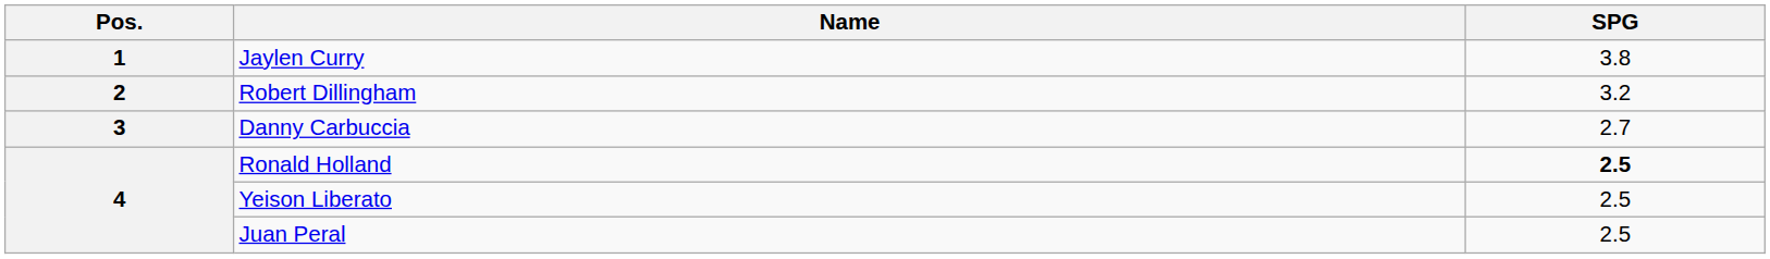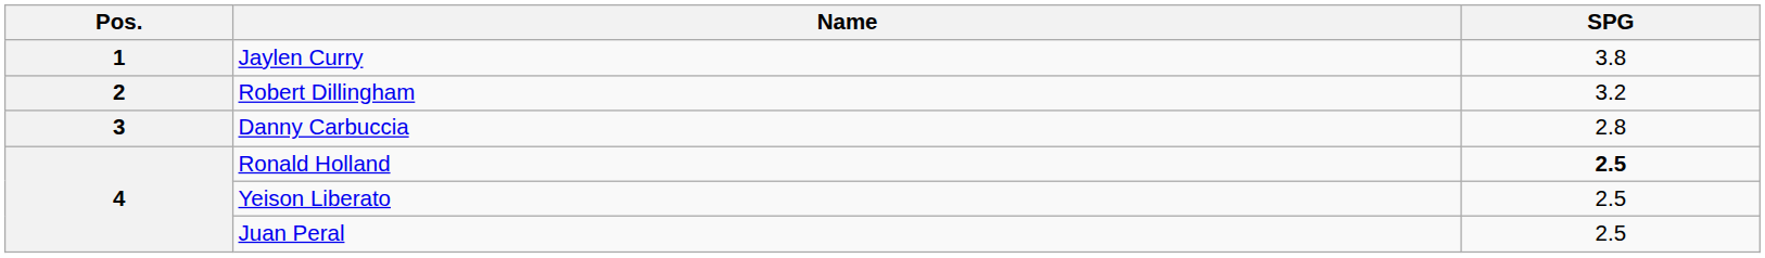 <table class=wikitable width=100% style="text-align:center;">
 <tr>
 <th width="13%">Pos.</th>
 <th width="70%">Name</th>
 <th width="17%">SPG</th>
 </tr>
 <tr>
 <th>1</th>
 <td align=left> <a href='#'>Jaylen Curry</a></td>
 <td>3.8</td>
 </tr>
 <tr>
 <th>2</th>
 <td align=left> <a href='#'>Robert Dillingham</a></td>
 <td>3.2</td>
 </tr>
 <tr>
 <th>3</th>
 <td align=left> <a href='#'>Danny Carbuccia</a></td>
-<td>2.7</td>
+<td>2.8</td>
 </tr>
 <tr>
 <th rowspan=3>4</th>
 <td align=left> <a href='#'>Ronald Holland</a></td>
 <td><strong>2.5</strong></td>
 </tr>
 <tr>
 <td align=left> <a href='#'>Yeison Liberato</a></td>
 <td>2.5</td>
 </tr>
 <tr>
 <td align=left> <a href='#'>Juan Peral</a></td>
 <td>2.5</td>
 </tr>
 </table>
